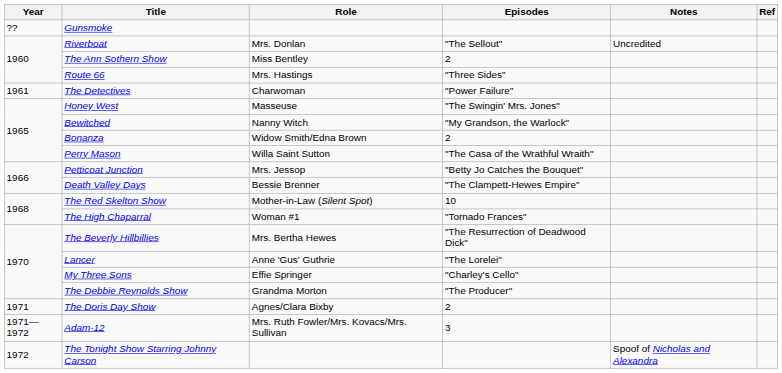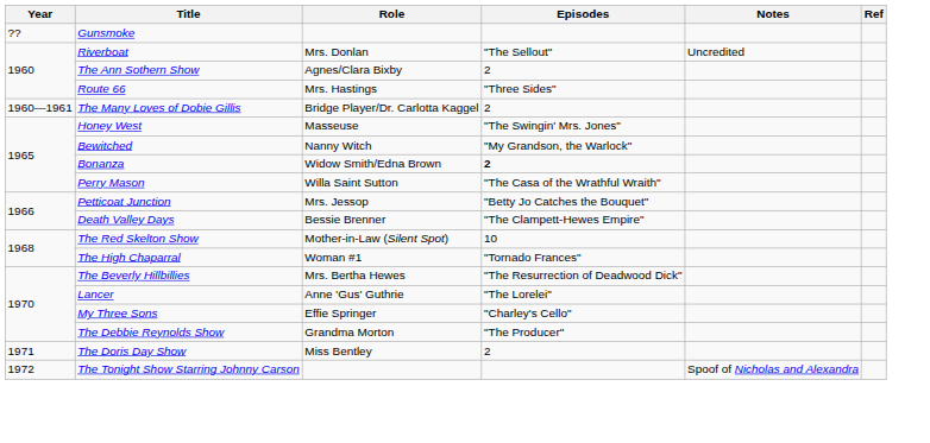 <table class="wikitable">
 <tr>
 <th>Year</th>
 <th>Title</th>
 <th>Role</th>
 <th>Episodes</th>
 <th>Notes</th>
 <th>Ref</th>
 </tr>
 <tr>
 <td>??</td>
 <td><em><a href='#'>Gunsmoke</a></em></td>
 <td></td>
 <td></td>
 <td></td>
 <td></td>
 </tr>
 <tr>
 <td rowspan="3">1960</td>
 <td><em><a href='#'>Riverboat</a></em></td>
 <td>Mrs. Donlan</td>
 <td>"The Sellout"</td>
 <td>Uncredited</td>
 <td></td>
 </tr>
 <tr>
 <td><em><a href='#'>The Ann Sothern Show</a></em></td>
-<td>Miss Bentley</td>
+<td>Agnes/Clara Bixby</td>
 <td>2</td>
 <td></td>
 <td></td>
 </tr>
 <tr>
 <td><em><a href='#'>Route 66</a></em></td>
 <td>Mrs. Hastings</td>
 <td>"Three Sides"</td>
 <td></td>
 <td></td>
 </tr>
 <tr>
-<td>1961</td>
-<td><em><a href='#'>The Detectives</a></em></td>
-<td>Charwoman</td>
-<td>"Power Failure"</td>
+<td>1960—1961</td>
+<td><em><a href='#'>The Many Loves of Dobie Gillis</a></em></td>
+<td>Bridge Player/Dr. Carlotta Kaggel</td>
+<td>2</td>
 <td></td>
 <td></td>
 </tr>
 <tr>
 <td rowspan="4">1965</td>
 <td><em><a href='#'>Honey West</a></em></td>
 <td>Masseuse</td>
 <td>"The Swingin' Mrs. Jones"</td>
 <td></td>
 <td></td>
 </tr>
 <tr>
 <td><em><a href='#'>Bewitched</a></em></td>
 <td>Nanny Witch</td>
 <td>"My Grandson, the Warlock"</td>
 <td></td>
 <td></td>
 </tr>
 <tr>
 <td><em><a href='#'>Bonanza</a></em></td>
 <td>Widow Smith/Edna Brown</td>
-<td>2</td>
+<td><strong>2</strong></td>
 <td></td>
 <td></td>
 </tr>
 <tr>
 <td><em><a href='#'>Perry Mason</a></em></td>
 <td>Willa Saint Sutton</td>
 <td>"The Casa of the Wrathful Wraith"</td>
 <td></td>
 <td></td>
 </tr>
 <tr>
 <td rowspan="2">1966</td>
 <td><em><a href='#'>Petticoat Junction</a></em></td>
 <td>Mrs. Jessop</td>
 <td>"Betty Jo Catches the Bouquet"</td>
 <td></td>
 <td></td>
 </tr>
 <tr>
 <td><em><a href='#'>Death Valley Days</a></em></td>
 <td>Bessie Brenner</td>
 <td>"The Clampett-Hewes Empire"</td>
 <td></td>
 <td></td>
 </tr>
 <tr>
 <td rowspan="2">1968</td>
 <td><em><a href='#'>The Red Skelton Show</a></em></td>
 <td>Mother-in-Law (<em>Silent Spot</em>)</td>
 <td>10</td>
 <td></td>
 <td></td>
 </tr>
 <tr>
 <td><em><a href='#'>The High Chaparral</a></em></td>
 <td>Woman #1</td>
 <td>"Tornado Frances"</td>
 <td></td>
 <td></td>
 </tr>
 <tr>
 <td rowspan="4">1970</td>
 <td><em><a href='#'>The Beverly Hillbillies</a></em></td>
 <td>Mrs. Bertha Hewes</td>
 <td>"The Resurrection of Deadwood Dick"</td>
 <td></td>
 <td></td>
 </tr>
 <tr>
 <td><em><a href='#'>Lancer</a></em></td>
 <td>Anne 'Gus' Guthrie</td>
 <td>"The Lorelei"</td>
 <td></td>
 <td></td>
 </tr>
 <tr>
 <td><em><a href='#'>My Three Sons</a></em></td>
 <td>Effie Springer</td>
 <td>"Charley's Cello"</td>
 <td></td>
 <td></td>
 </tr>
 <tr>
 <td><em><a href='#'>The Debbie Reynolds Show</a></em></td>
 <td>Grandma Morton</td>
 <td>"The Producer"</td>
 <td></td>
 <td></td>
 </tr>
 <tr>
 <td>1971</td>
 <td><em><a href='#'>The Doris Day Show</a></em></td>
-<td>Agnes/Clara Bixby</td>
+<td>Miss Bentley</td>
 <td>2</td>
-<td></td>
-<td></td>
-</tr>
-<tr>
-<td>1971—1972</td>
-<td><em><a href='#'>Adam-12</a></em></td>
-<td>Mrs. Ruth Fowler/Mrs. Kovacs/Mrs. Sullivan</td>
-<td>3</td>
 <td></td>
 <td></td>
 </tr>
 <tr>
 <td>1972</td>
 <td><em><a href='#'>The Tonight Show Starring Johnny Carson</a></em></td>
 <td></td>
 <td></td>
 <td>Spoof of <em><a href='#'>Nicholas and Alexandra</a></em></td>
 <td></td>
 </tr>
 </table>
